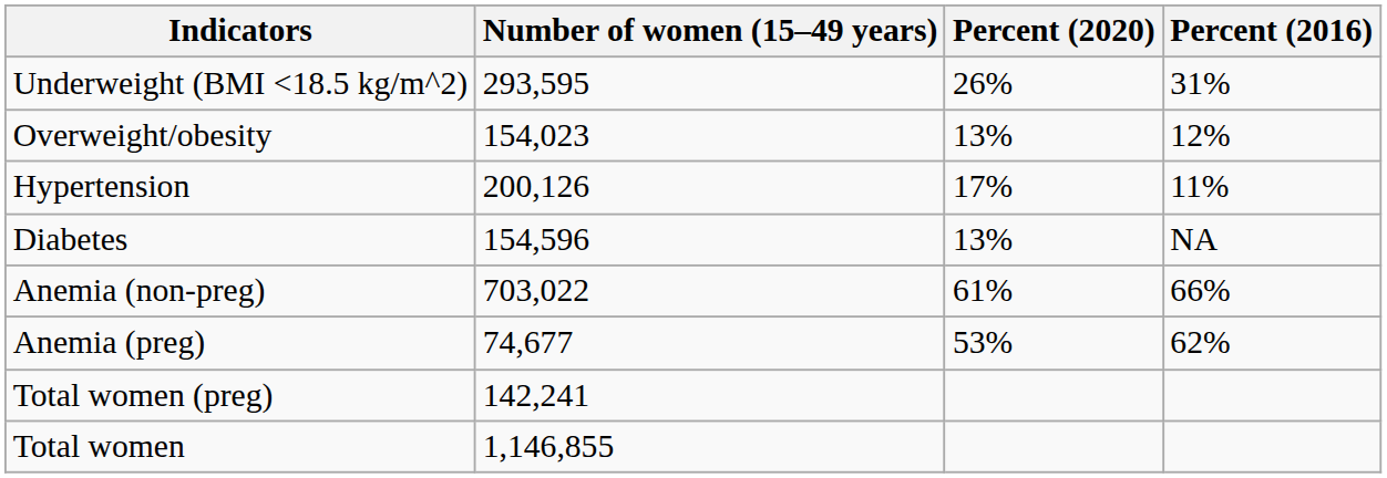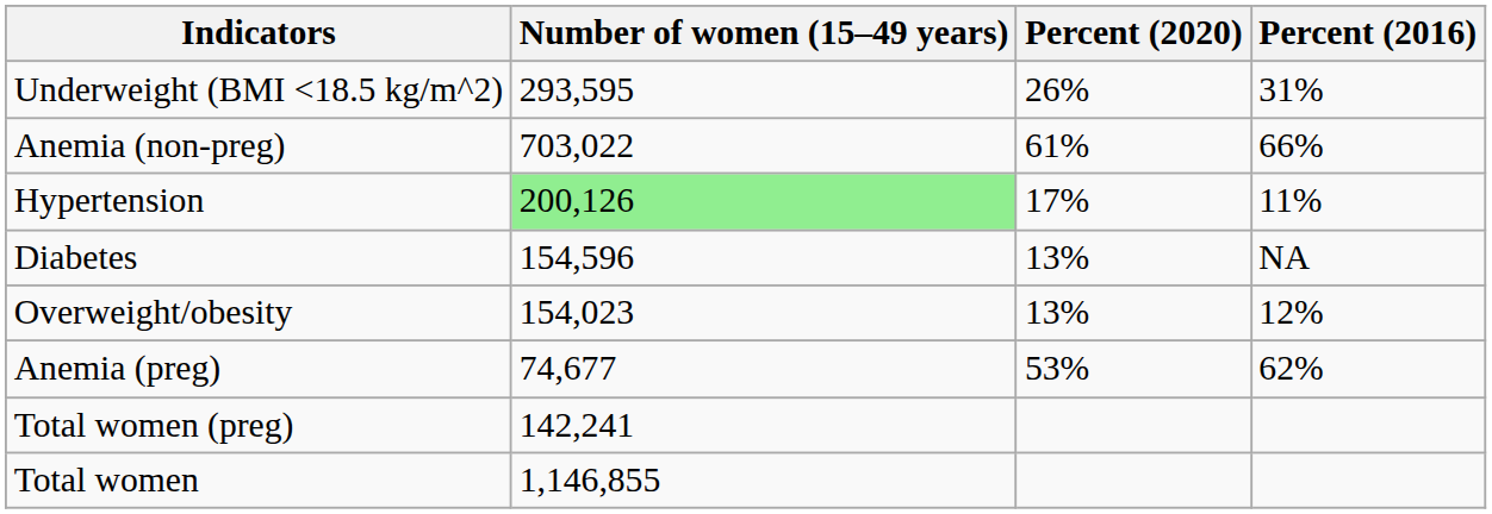 <table class="wikitable sortable">
 <tr>
 <th>Indicators</th>
 <th>Number of women (15–49 years)</th>
 <th>Percent (2020)</th>
 <th>Percent (2016)</th>
 </tr>
 <tr>
 <td>Underweight (BMI <18.5 kg/m^2)</td>
 <td>293,595</td>
 <td>26%</td>
 <td>31%</td>
 </tr>
 <tr>
-<td>Overweight/obesity</td>
-<td>154,023</td>
-<td>13%</td>
-<td>12%</td>
+<td>Anemia (non-preg)</td>
+<td>703,022</td>
+<td>61%</td>
+<td>66%</td>
 </tr>
 <tr>
 <td>Hypertension</td>
-<td>200,126</td>
+<td style="background: lightgreen;">200,126</td>
 <td>17%</td>
 <td>11%</td>
 </tr>
 <tr>
 <td>Diabetes</td>
 <td>154,596</td>
 <td>13%</td>
 <td>NA</td>
 </tr>
 <tr>
-<td>Anemia (non-preg)</td>
-<td>703,022</td>
-<td>61%</td>
-<td>66%</td>
+<td>Overweight/obesity</td>
+<td>154,023</td>
+<td>13%</td>
+<td>12%</td>
 </tr>
 <tr>
 <td>Anemia (preg)</td>
 <td>74,677</td>
 <td>53%</td>
 <td>62%</td>
 </tr>
 <tr>
 <td>Total women (preg)</td>
 <td>142,241</td>
 <td></td>
 <td></td>
 </tr>
 <tr>
 <td>Total women</td>
 <td>1,146,855</td>
 <td></td>
 <td></td>
 </tr>
 </table>
